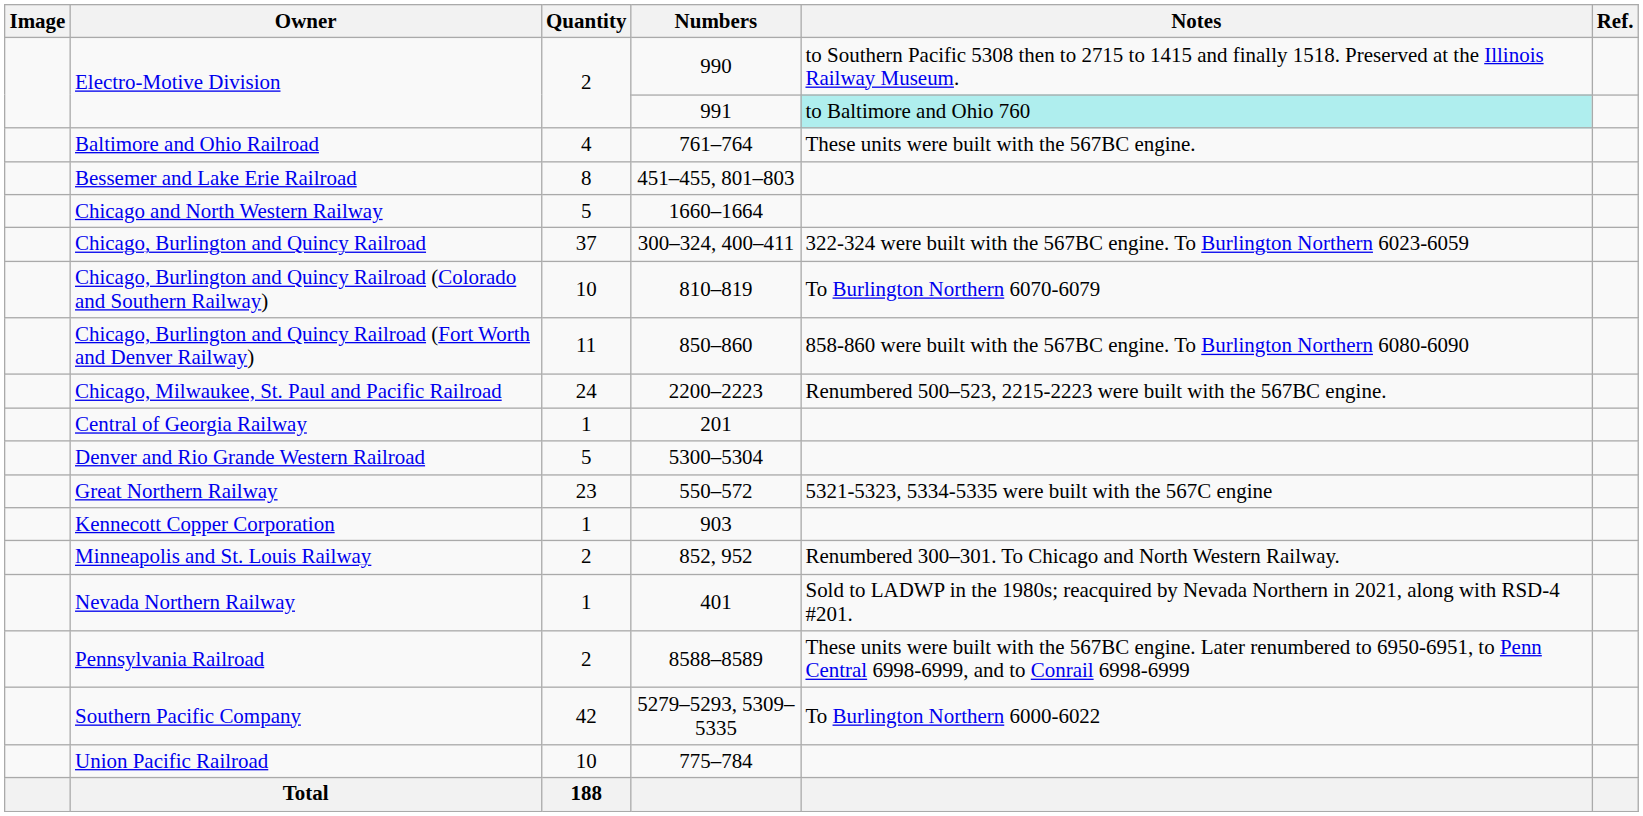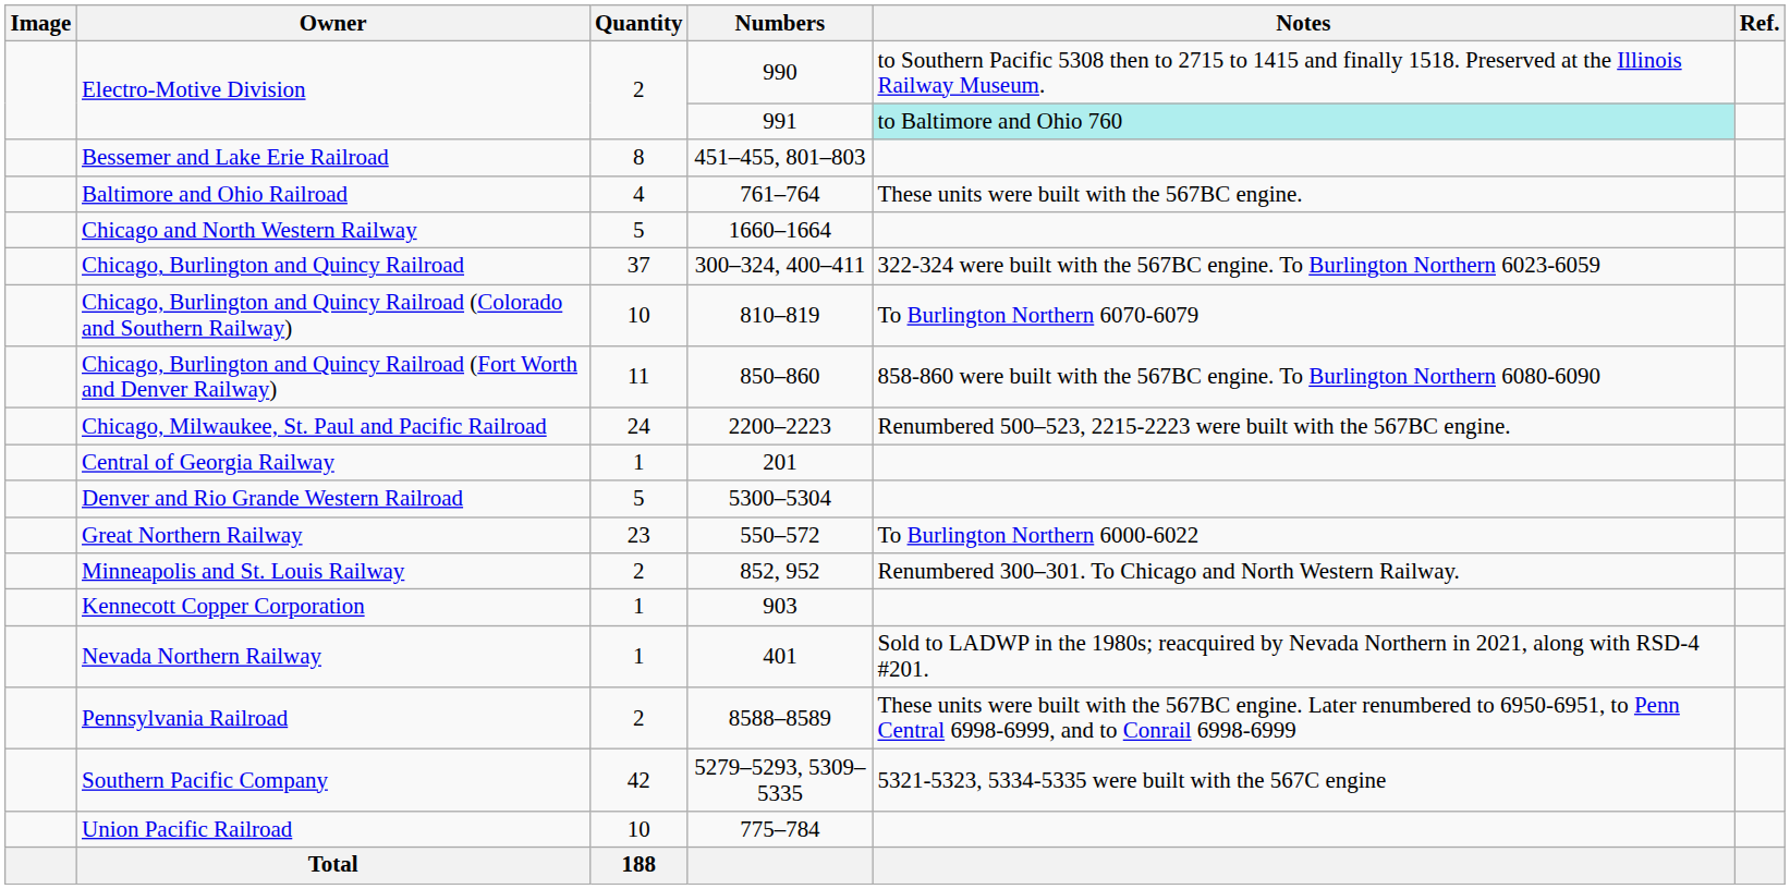 <table class="wikitable">
 <tr>
 <th>Image</th>
 <th>Owner</th>
 <th>Quantity</th>
 <th>Numbers</th>
 <th>Notes</th>
 <th>Ref.</th>
 </tr>
 <tr>
 <td rowspan="2"></td>
 <td rowspan="2"><a href='#'>Electro-Motive Division</a></td>
 <td rowspan=2 style="text-align:center;">2</td>
 <td style="text-align:center;">990</td>
 <td>to Southern Pacific 5308 then to 2715 to 1415 and finally 1518. Preserved at the <a href='#'>Illinois Railway Museum</a>.</td>
 <td></td>
 </tr>
 <tr>
 <td style="text-align:center;">991</td>
 <td style="background: paleturquoise;">to Baltimore and Ohio 760</td>
 <td></td>
 </tr>
 <tr>
 <td></td>
+<td><a href='#'>Bessemer and Lake Erie Railroad</a></td>
+<td style="text-align:center;">8</td>
+<td style="text-align:center;">451–455, 801–803</td>
+<td></td>
+<td></td>
+</tr>
+<tr>
+<td></td>
 <td><a href='#'>Baltimore and Ohio Railroad</a></td>
 <td style="text-align:center;">4</td>
 <td style="text-align:center;">761–764</td>
 <td>These units were built with the 567BC engine.</td>
-<td></td>
-</tr>
-<tr>
-<td></td>
-<td><a href='#'>Bessemer and Lake Erie Railroad</a></td>
-<td style="text-align:center;">8</td>
-<td style="text-align:center;">451–455, 801–803</td>
-<td></td>
 <td></td>
 </tr>
 <tr>
 <td></td>
 <td><a href='#'>Chicago and North Western Railway</a></td>
 <td style="text-align:center;">5</td>
 <td style="text-align:center;">1660–1664</td>
 <td></td>
 <td></td>
 </tr>
 <tr>
 <td></td>
 <td><a href='#'>Chicago, Burlington and Quincy Railroad</a></td>
 <td style="text-align:center;">37</td>
 <td style="text-align:center;">300–324, 400–411</td>
 <td>322-324 were built with the 567BC engine. To <a href='#'>Burlington Northern</a> 6023-6059</td>
 <td></td>
 </tr>
 <tr>
 <td></td>
 <td><a href='#'>Chicago, Burlington and Quincy Railroad</a> (<a href='#'>Colorado and Southern Railway</a>)</td>
 <td style="text-align:center;">10</td>
 <td style="text-align:center;">810–819</td>
 <td>To <a href='#'>Burlington Northern</a> 6070-6079</td>
 <td></td>
 </tr>
 <tr>
 <td></td>
 <td><a href='#'>Chicago, Burlington and Quincy Railroad</a> (<a href='#'>Fort Worth and Denver Railway</a>)</td>
 <td style="text-align:center;">11</td>
 <td style="text-align:center;">850–860</td>
 <td>858-860 were built with the 567BC engine. To <a href='#'>Burlington Northern</a> 6080-6090</td>
 <td></td>
 </tr>
 <tr>
 <td></td>
 <td><a href='#'>Chicago, Milwaukee, St. Paul and Pacific Railroad</a></td>
 <td style="text-align:center;">24</td>
 <td style="text-align:center;">2200–2223</td>
 <td>Renumbered 500–523, 2215-2223 were built with the 567BC engine.</td>
 <td></td>
 </tr>
 <tr>
 <td></td>
 <td><a href='#'>Central of Georgia Railway</a></td>
 <td style="text-align:center;">1</td>
 <td style="text-align:center;">201</td>
 <td></td>
 <td></td>
 </tr>
 <tr>
 <td></td>
 <td><a href='#'>Denver and Rio Grande Western Railroad</a></td>
 <td style="text-align:center;">5</td>
 <td style="text-align:center;">5300–5304</td>
 <td></td>
 <td></td>
 </tr>
 <tr>
 <td></td>
 <td><a href='#'>Great Northern Railway</a></td>
 <td style="text-align:center;">23</td>
 <td style="text-align:center;">550–572</td>
-<td>5321-5323, 5334-5335 were built with the 567C engine</td>
+<td>To <a href='#'>Burlington Northern</a> 6000-6022</td>
+<td></td>
+</tr>
+<tr>
+<td></td>
+<td><a href='#'>Minneapolis and St. Louis Railway</a></td>
+<td style="text-align:center;">2</td>
+<td style="text-align:center;">852, 952</td>
+<td>Renumbered 300–301. To Chicago and North Western Railway.</td>
 <td></td>
 </tr>
 <tr>
 <td></td>
 <td><a href='#'>Kennecott Copper Corporation</a></td>
 <td style="text-align:center;">1</td>
 <td style="text-align:center;">903</td>
 <td></td>
-<td></td>
-</tr>
-<tr>
-<td></td>
-<td><a href='#'>Minneapolis and St. Louis Railway</a></td>
-<td style="text-align:center;">2</td>
-<td style="text-align:center;">852, 952</td>
-<td>Renumbered 300–301. To Chicago and North Western Railway.</td>
 <td></td>
 </tr>
 <tr>
 <td></td>
 <td><a href='#'>Nevada Northern Railway</a></td>
 <td style="text-align:center;">1</td>
 <td style="text-align:center;">401</td>
 <td>Sold to LADWP in the 1980s; reacquired by Nevada Northern in 2021, along with RSD-4 #201.</td>
 <td></td>
 </tr>
 <tr>
 <td></td>
 <td><a href='#'>Pennsylvania Railroad</a></td>
 <td style="text-align:center;">2</td>
 <td style="text-align:center;">8588–8589</td>
 <td>These units were built with the 567BC engine. Later renumbered to 6950-6951, to <a href='#'>Penn Central</a> 6998-6999, and to <a href='#'>Conrail</a> 6998-6999</td>
 <td></td>
 </tr>
 <tr>
 <td></td>
 <td><a href='#'>Southern Pacific Company</a></td>
 <td style="text-align:center;">42</td>
 <td style="text-align:center;">5279–5293, 5309–5335</td>
-<td>To <a href='#'>Burlington Northern</a> 6000-6022</td>
+<td>5321-5323, 5334-5335 were built with the 567C engine</td>
 <td></td>
 </tr>
 <tr>
 <td></td>
 <td><a href='#'>Union Pacific Railroad</a></td>
 <td style="text-align:center;">10</td>
 <td style="text-align:center;">775–784</td>
 <td></td>
 <td></td>
 </tr>
 <tr>
 <th></th>
 <th>Total</th>
 <th>188</th>
 <th></th>
 <th></th>
 <th></th>
 </tr>
 </table>
